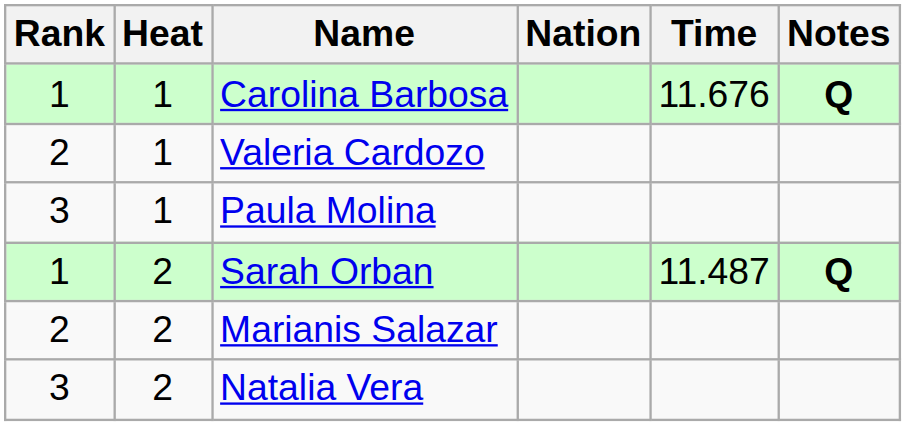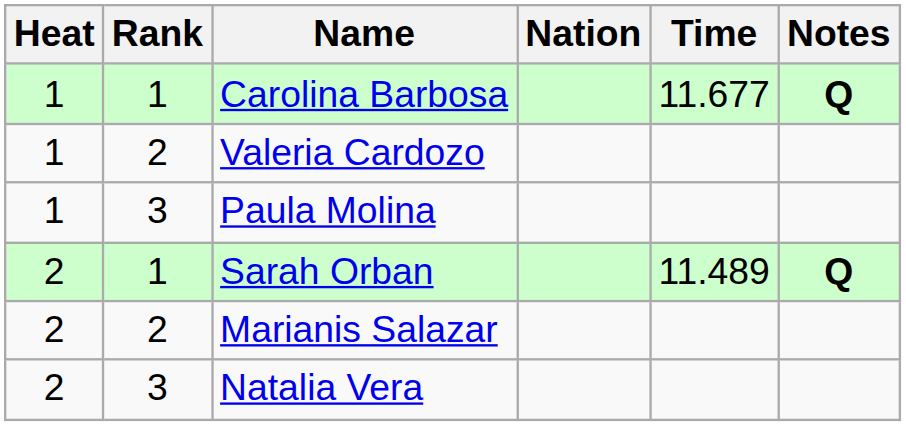 <table class="wikitable sortable" style="text-align:center">
 <tr>
+<th>Heat</th>
 <th>Rank</th>
-<th>Heat</th>
 <th>Name</th>
 <th>Nation</th>
 <th>Time</th>
 <th>Notes</th>
 </tr>
 <tr bgcolor=ccffcc>
 <td>1</td>
 <td>1</td>
 <td align=left><a href='#'>Carolina Barbosa</a></td>
 <td align=left></td>
-<td>11.676</td>
+<td>11.677</td>
 <td><strong>Q</strong></td>
 </tr>
 <tr>
+<td>1</td>
 <td>2</td>
-<td>1</td>
 <td align=left><a href='#'>Valeria Cardozo</a></td>
 <td align=left></td>
 <td></td>
 <td></td>
 </tr>
 <tr>
+<td>1</td>
 <td>3</td>
-<td>1</td>
 <td align=left><a href='#'>Paula Molina</a></td>
 <td align=left></td>
 <td></td>
 <td></td>
 </tr>
 <tr bgcolor=ccffcc>
+<td>2</td>
 <td>1</td>
-<td>2</td>
 <td align=left><a href='#'>Sarah Orban</a></td>
 <td align=left></td>
-<td>11.487</td>
+<td>11.489</td>
 <td><strong>Q</strong></td>
 </tr>
 <tr>
 <td>2</td>
 <td>2</td>
 <td align=left><a href='#'>Marianis Salazar</a></td>
 <td align=left></td>
 <td></td>
 <td></td>
 </tr>
 <tr>
+<td>2</td>
 <td>3</td>
-<td>2</td>
 <td align=left><a href='#'>Natalia Vera</a></td>
 <td align=left></td>
 <td></td>
 <td></td>
 </tr>
 </table>
